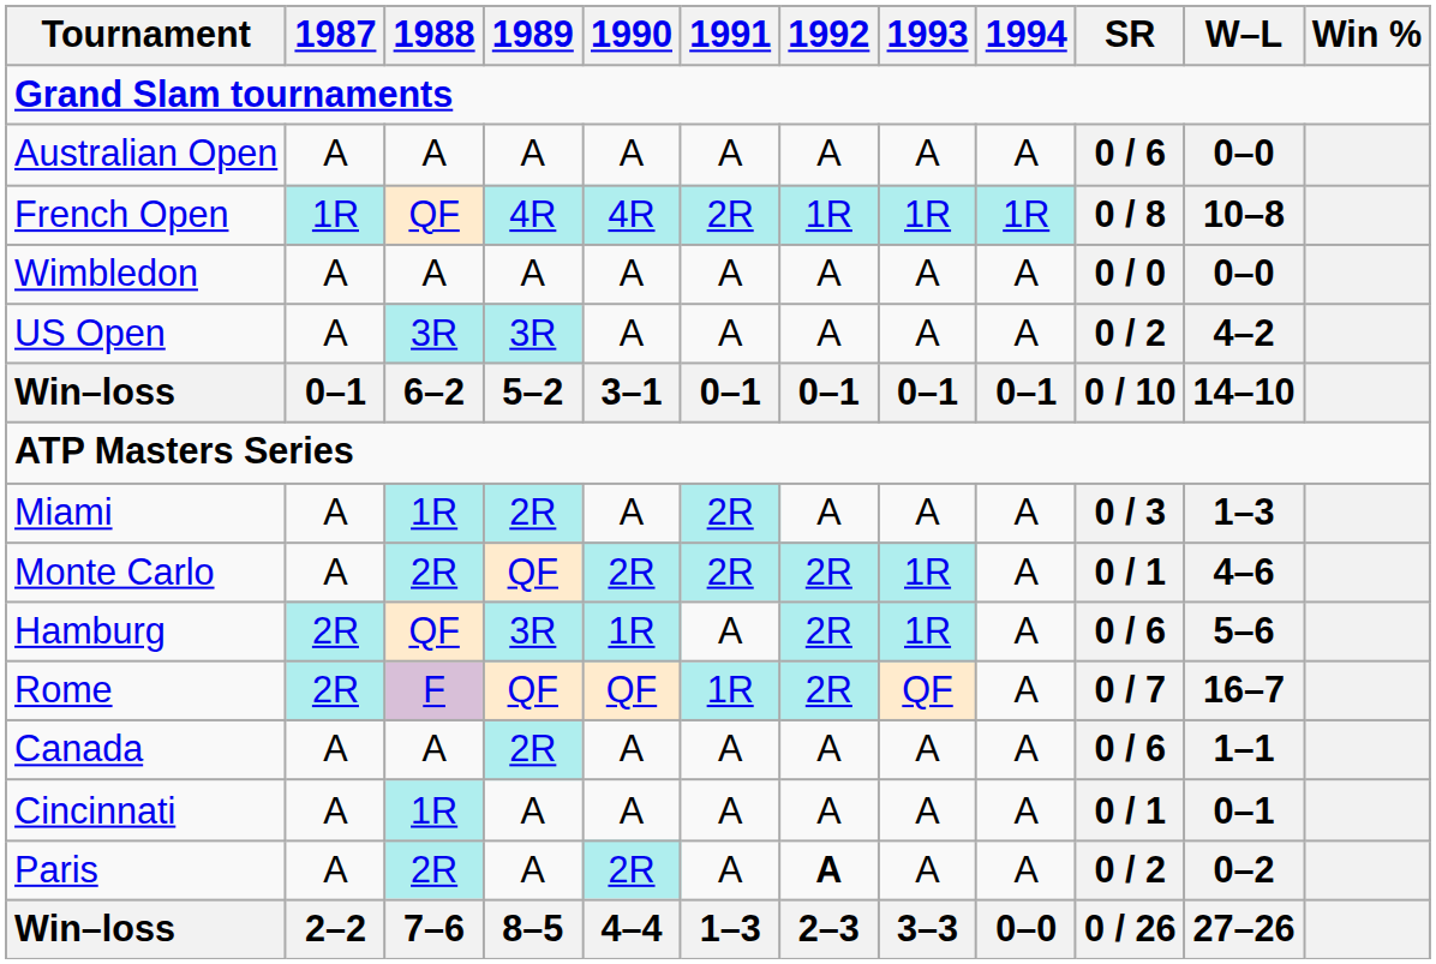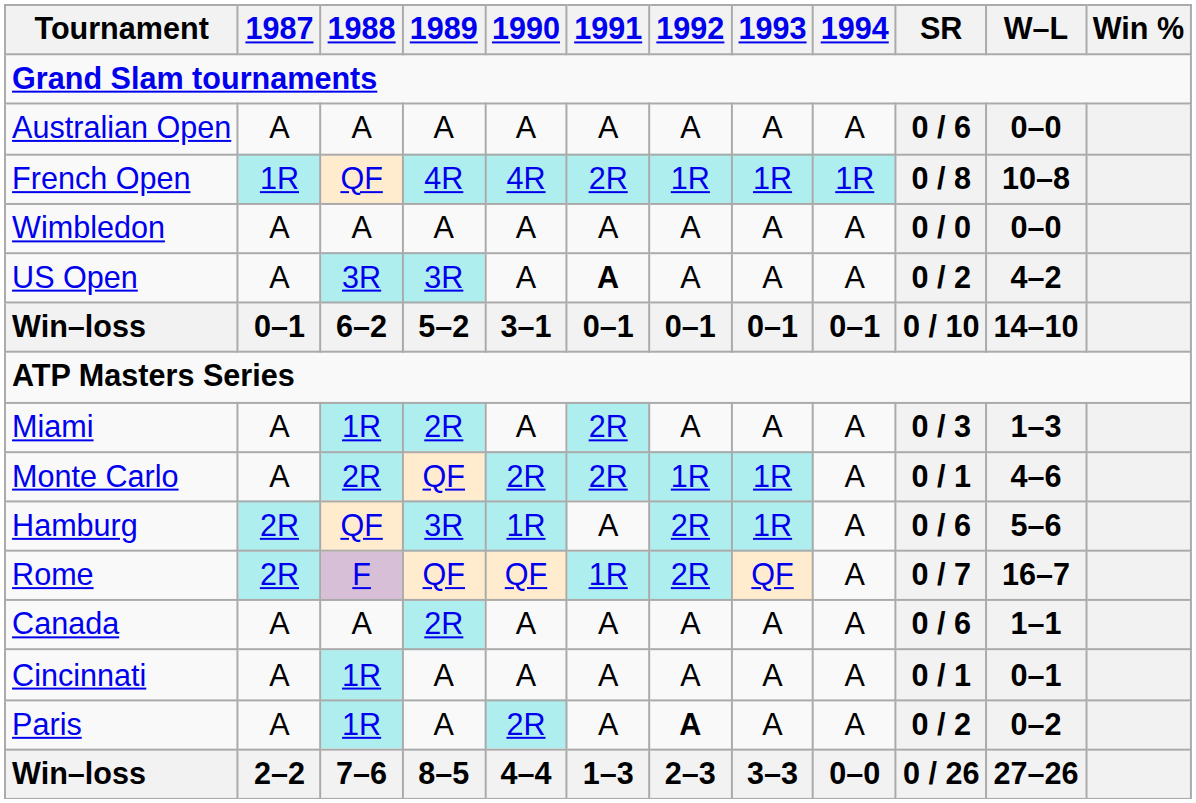 <table class=wikitable style=text-align:center;font-size:97%>
 <tr>
 <th>Tournament</th>
 <th><a href='#'>1987</a></th>
 <th><a href='#'>1988</a></th>
 <th><a href='#'>1989</a></th>
 <th><a href='#'>1990</a></th>
 <th><a href='#'>1991</a></th>
 <th><a href='#'>1992</a></th>
 <th><a href='#'>1993</a></th>
 <th><a href='#'>1994</a></th>
 <th>SR</th>
 <th>W–L</th>
 <th>Win %</th>
 </tr>
 <tr>
 <td colspan=23 align=left><strong><a href='#'>Grand Slam tournaments</a></strong></td>
 </tr>
 <tr>
 <td align=left><a href='#'>Australian Open</a></td>
 <td>A</td>
 <td>A</td>
 <td>A</td>
 <td>A</td>
 <td>A</td>
 <td>A</td>
 <td>A</td>
 <td>A</td>
 <th>0 / 6</th>
 <th>0–0</th>
 <th></th>
 </tr>
 <tr>
 <td align=left><a href='#'>French Open</a></td>
 <td bgcolor=afeeee><a href='#'>1R</a></td>
 <td bgcolor=ffebcd><a href='#'>QF</a></td>
 <td bgcolor=afeeee><a href='#'>4R</a></td>
 <td bgcolor=afeeee><a href='#'>4R</a></td>
 <td bgcolor=afeeee><a href='#'>2R</a></td>
 <td bgcolor=afeeee><a href='#'>1R</a></td>
 <td bgcolor=afeeee><a href='#'>1R</a></td>
 <td bgcolor=afeeee><a href='#'>1R</a></td>
 <th>0 / 8</th>
 <th>10–8</th>
 <th></th>
 </tr>
 <tr>
 <td align=left><a href='#'>Wimbledon</a></td>
 <td>A</td>
 <td>A</td>
 <td>A</td>
 <td>A</td>
 <td>A</td>
 <td>A</td>
 <td>A</td>
 <td>A</td>
 <th>0 / 0</th>
 <th>0–0</th>
 <th></th>
 </tr>
 <tr>
 <td align=left><a href='#'>US Open</a></td>
 <td>A</td>
 <td bgcolor=afeeee><a href='#'>3R</a></td>
 <td bgcolor=afeeee><a href='#'>3R</a></td>
 <td>A</td>
-<td>A</td>
+<td><strong>A</strong></td>
 <td>A</td>
 <td>A</td>
 <td>A</td>
 <th>0 / 2</th>
 <th>4–2</th>
 <th></th>
 </tr>
 <tr>
 <th style=text-align:left>Win–loss</th>
 <th>0–1</th>
 <th>6–2</th>
 <th>5–2</th>
 <th>3–1</th>
 <th>0–1</th>
 <th>0–1</th>
 <th>0–1</th>
 <th>0–1</th>
 <th>0 / 10</th>
 <th>14–10</th>
 <th></th>
 </tr>
 <tr>
 <td colspan=23 align=left><strong>ATP Masters Series</strong></td>
 </tr>
 <tr>
 <td align=left><a href='#'>Miami</a></td>
 <td>A</td>
 <td bgcolor=afeeee><a href='#'>1R</a></td>
 <td bgcolor=afeeee><a href='#'>2R</a></td>
 <td>A</td>
 <td bgcolor=afeeee><a href='#'>2R</a></td>
 <td>A</td>
 <td>A</td>
 <td>A</td>
 <th>0 / 3</th>
 <th>1–3</th>
 <th></th>
 </tr>
 <tr>
 <td align=left><a href='#'>Monte Carlo</a></td>
 <td>A</td>
 <td bgcolor=afeeee><a href='#'>2R</a></td>
 <td bgcolor=ffebcd><a href='#'>QF</a></td>
 <td bgcolor=afeeee><a href='#'>2R</a></td>
 <td bgcolor=afeeee><a href='#'>2R</a></td>
-<td bgcolor=afeeee><a href='#'>2R</a></td>
+<td bgcolor=afeeee><a href='#'>1R</a></td>
 <td bgcolor=afeeee><a href='#'>1R</a></td>
 <td>A</td>
 <th>0 / 1</th>
 <th>4–6</th>
 <th></th>
 </tr>
 <tr>
 <td align=left><a href='#'>Hamburg</a></td>
 <td bgcolor=afeeee><a href='#'>2R</a></td>
 <td bgcolor=ffebcd><a href='#'>QF</a></td>
 <td bgcolor=afeeee><a href='#'>3R</a></td>
 <td bgcolor=afeeee><a href='#'>1R</a></td>
 <td>A</td>
 <td bgcolor=afeeee><a href='#'>2R</a></td>
 <td bgcolor=afeeee><a href='#'>1R</a></td>
 <td>A</td>
 <th>0 / 6</th>
 <th>5–6</th>
 <th></th>
 </tr>
 <tr>
 <td align=left><a href='#'>Rome</a></td>
 <td bgcolor=afeeee><a href='#'>2R</a></td>
 <td bgcolor=thistle><a href='#'>F</a></td>
 <td bgcolor=ffebcd><a href='#'>QF</a></td>
 <td bgcolor=ffebcd><a href='#'>QF</a></td>
 <td bgcolor=afeeee><a href='#'>1R</a></td>
 <td bgcolor=afeeee><a href='#'>2R</a></td>
 <td bgcolor=ffebcd><a href='#'>QF</a></td>
 <td>A</td>
 <th>0 / 7</th>
 <th>16–7</th>
 <th></th>
 </tr>
 <tr>
 <td align=left><a href='#'>Canada</a></td>
 <td>A</td>
 <td>A</td>
 <td bgcolor=afeeee><a href='#'>2R</a></td>
 <td>A</td>
 <td>A</td>
 <td>A</td>
 <td>A</td>
 <td>A</td>
 <th>0 / 6</th>
 <th>1–1</th>
 <th></th>
 </tr>
 <tr>
 <td align=left><a href='#'>Cincinnati</a></td>
 <td>A</td>
 <td bgcolor=afeeee><a href='#'>1R</a></td>
 <td>A</td>
 <td>A</td>
 <td>A</td>
 <td>A</td>
 <td>A</td>
 <td>A</td>
 <th>0 / 1</th>
 <th>0–1</th>
 <th></th>
 </tr>
 <tr>
 <td align=left><a href='#'>Paris</a></td>
 <td>A</td>
-<td bgcolor=afeeee><a href='#'>2R</a></td>
+<td bgcolor=afeeee><a href='#'>1R</a></td>
 <td>A</td>
 <td bgcolor=afeeee><a href='#'>2R</a></td>
 <td>A</td>
 <td><strong>A</strong></td>
 <td>A</td>
 <td>A</td>
 <th>0 / 2</th>
 <th>0–2</th>
 <th></th>
 </tr>
 <tr>
 <th style=text-align:left>Win–loss</th>
 <th>2–2</th>
 <th>7–6</th>
 <th>8–5</th>
 <th>4–4</th>
 <th>1–3</th>
 <th>2–3</th>
 <th>3–3</th>
 <th>0–0</th>
 <th>0 / 26</th>
 <th>27–26</th>
 <th></th>
 </tr>
 </table>
